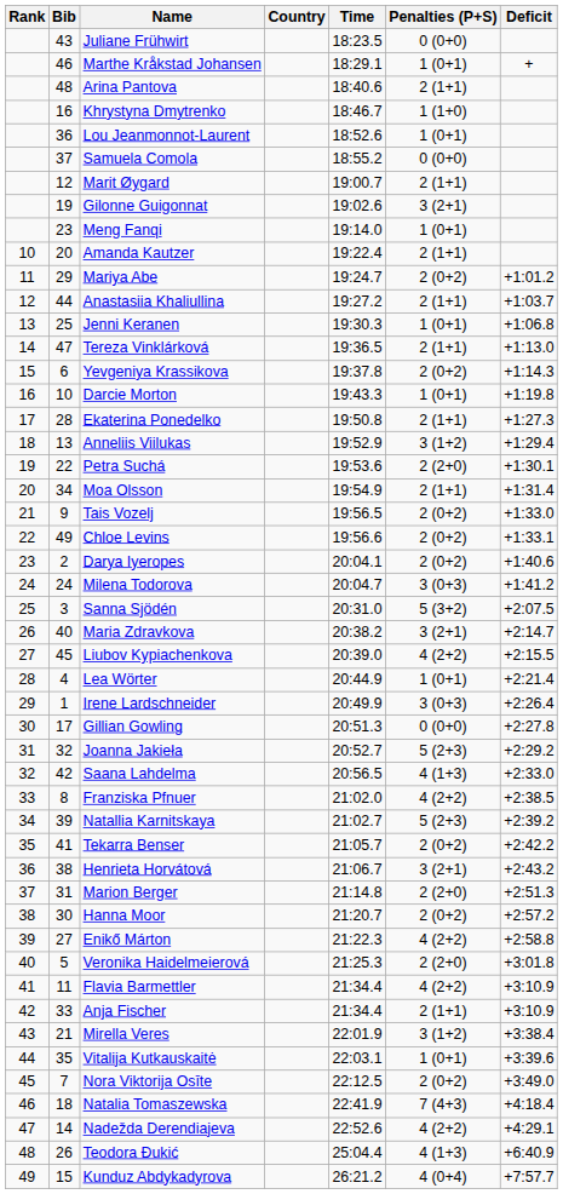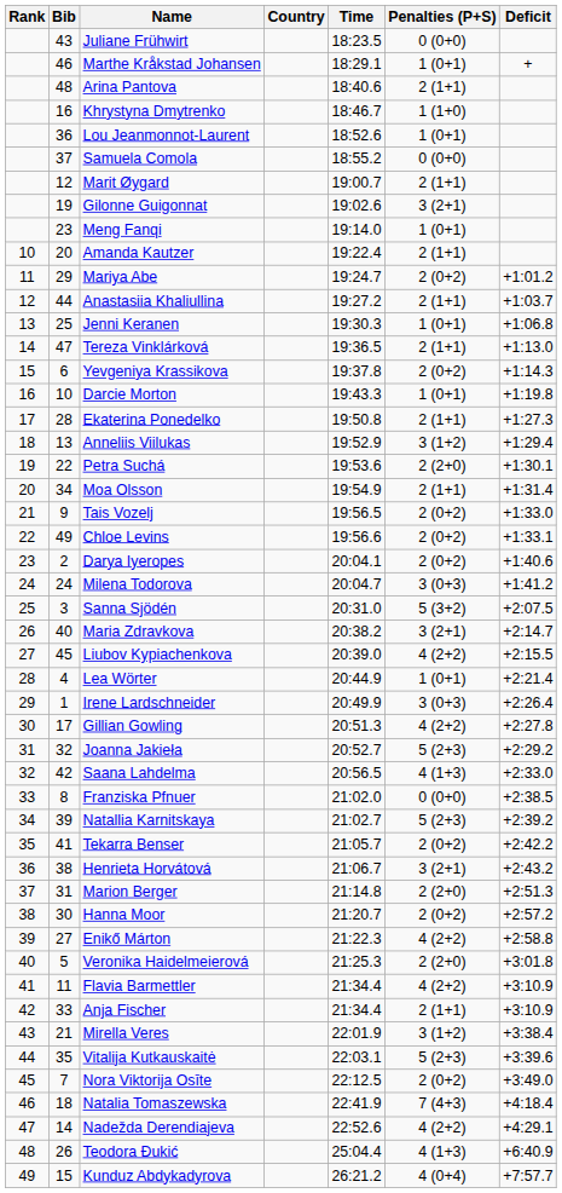 <table class="wikitable sortable" style="text-align:center">
 <tr>
 <th>Rank</th>
 <th>Bib</th>
 <th>Name</th>
 <th>Country</th>
 <th>Time</th>
 <th>Penalties (P+S)</th>
 <th>Deficit</th>
 </tr>
 <tr>
 <td></td>
 <td>43</td>
 <td align=left><a href='#'>Juliane Frühwirt</a></td>
 <td align=left></td>
 <td>18:23.5</td>
 <td>0 (0+0)</td>
 <td></td>
 </tr>
 <tr>
 <td></td>
 <td>46</td>
 <td align=left><a href='#'>Marthe Kråkstad Johansen</a></td>
 <td align=left></td>
 <td>18:29.1</td>
 <td>1 (0+1)</td>
 <td>+</td>
 </tr>
 <tr>
 <td></td>
 <td>48</td>
 <td align=left><a href='#'>Arina Pantova</a></td>
 <td align=left></td>
 <td>18:40.6</td>
 <td>2 (1+1)</td>
 <td></td>
 </tr>
 <tr>
 <td></td>
 <td>16</td>
 <td align=left><a href='#'>Khrystyna Dmytrenko</a></td>
 <td align=left></td>
 <td>18:46.7</td>
 <td>1 (1+0)</td>
 <td></td>
 </tr>
 <tr>
 <td></td>
 <td>36</td>
 <td align=left><a href='#'>Lou Jeanmonnot-Laurent</a></td>
 <td align=left></td>
 <td>18:52.6</td>
 <td>1 (0+1)</td>
 <td></td>
 </tr>
 <tr>
 <td></td>
 <td>37</td>
 <td align=left><a href='#'>Samuela Comola</a></td>
 <td align=left></td>
 <td>18:55.2</td>
 <td>0 (0+0)</td>
 <td></td>
 </tr>
 <tr>
 <td></td>
 <td>12</td>
 <td align=left><a href='#'>Marit Øygard</a></td>
 <td align=left></td>
 <td>19:00.7</td>
 <td>2 (1+1)</td>
 <td></td>
 </tr>
 <tr>
 <td></td>
 <td>19</td>
 <td align=left><a href='#'>Gilonne Guigonnat</a></td>
 <td align=left></td>
 <td>19:02.6</td>
 <td>3 (2+1)</td>
 <td></td>
 </tr>
 <tr>
 <td></td>
 <td>23</td>
 <td align=left><a href='#'>Meng Fanqi</a></td>
 <td align=left></td>
 <td>19:14.0</td>
 <td>1 (0+1)</td>
 <td></td>
 </tr>
 <tr>
 <td>10</td>
 <td>20</td>
 <td align=left><a href='#'>Amanda Kautzer</a></td>
 <td align=left></td>
 <td>19:22.4</td>
 <td>2 (1+1)</td>
 <td></td>
 </tr>
 <tr>
 <td>11</td>
 <td>29</td>
 <td align=left><a href='#'>Mariya Abe</a></td>
 <td align=left></td>
 <td>19:24.7</td>
 <td>2 (0+2)</td>
 <td>+1:01.2</td>
 </tr>
 <tr>
 <td>12</td>
 <td>44</td>
 <td align=left><a href='#'>Anastasiia Khaliullina</a></td>
 <td align=left></td>
 <td>19:27.2</td>
 <td>2 (1+1)</td>
 <td>+1:03.7</td>
 </tr>
 <tr>
 <td>13</td>
 <td>25</td>
 <td align=left><a href='#'>Jenni Keranen</a></td>
 <td align=left></td>
 <td>19:30.3</td>
 <td>1 (0+1)</td>
 <td>+1:06.8</td>
 </tr>
 <tr>
 <td>14</td>
 <td>47</td>
 <td align=left><a href='#'>Tereza Vinklárková</a></td>
 <td align=left></td>
 <td>19:36.5</td>
 <td>2 (1+1)</td>
 <td>+1:13.0</td>
 </tr>
 <tr>
 <td>15</td>
 <td>6</td>
 <td align=left><a href='#'>Yevgeniya Krassikova</a></td>
 <td align=left></td>
 <td>19:37.8</td>
 <td>2 (0+2)</td>
 <td>+1:14.3</td>
 </tr>
 <tr>
 <td>16</td>
 <td>10</td>
 <td align=left><a href='#'>Darcie Morton</a></td>
 <td align=left></td>
 <td>19:43.3</td>
 <td>1 (0+1)</td>
 <td>+1:19.8</td>
 </tr>
 <tr>
 <td>17</td>
 <td>28</td>
 <td align=left><a href='#'>Ekaterina Ponedelko</a></td>
 <td align=left></td>
 <td>19:50.8</td>
 <td>2 (1+1)</td>
 <td>+1:27.3</td>
 </tr>
 <tr>
 <td>18</td>
 <td>13</td>
 <td align=left><a href='#'>Anneliis Viilukas</a></td>
 <td align=left></td>
 <td>19:52.9</td>
 <td>3 (1+2)</td>
 <td>+1:29.4</td>
 </tr>
 <tr>
 <td>19</td>
 <td>22</td>
 <td align=left><a href='#'>Petra Suchá</a></td>
 <td align=left></td>
 <td>19:53.6</td>
 <td>2 (2+0)</td>
 <td>+1:30.1</td>
 </tr>
 <tr>
 <td>20</td>
 <td>34</td>
 <td align=left><a href='#'>Moa Olsson</a></td>
 <td align=left></td>
 <td>19:54.9</td>
 <td>2 (1+1)</td>
 <td>+1:31.4</td>
 </tr>
 <tr>
 <td>21</td>
 <td>9</td>
 <td align=left><a href='#'>Tais Vozelj</a></td>
 <td align=left></td>
 <td>19:56.5</td>
 <td>2 (0+2)</td>
 <td>+1:33.0</td>
 </tr>
 <tr>
 <td>22</td>
 <td>49</td>
 <td align=left><a href='#'>Chloe Levins</a></td>
 <td align=left></td>
 <td>19:56.6</td>
 <td>2 (0+2)</td>
 <td>+1:33.1</td>
 </tr>
 <tr>
 <td>23</td>
 <td>2</td>
 <td align=left><a href='#'>Darya Iyeropes</a></td>
 <td align=left></td>
 <td>20:04.1</td>
 <td>2 (0+2)</td>
 <td>+1:40.6</td>
 </tr>
 <tr>
 <td>24</td>
 <td>24</td>
 <td align=left><a href='#'>Milena Todorova</a></td>
 <td align=left></td>
 <td>20:04.7</td>
 <td>3 (0+3)</td>
 <td>+1:41.2</td>
 </tr>
 <tr>
 <td>25</td>
 <td>3</td>
 <td align=left><a href='#'>Sanna Sjödén</a></td>
 <td align=left></td>
 <td>20:31.0</td>
 <td>5 (3+2)</td>
 <td>+2:07.5</td>
 </tr>
 <tr>
 <td>26</td>
 <td>40</td>
 <td align=left><a href='#'>Maria Zdravkova</a></td>
 <td align=left></td>
 <td>20:38.2</td>
 <td>3 (2+1)</td>
 <td>+2:14.7</td>
 </tr>
 <tr>
 <td>27</td>
 <td>45</td>
 <td align=left><a href='#'>Liubov Kypiachenkova</a></td>
 <td align=left></td>
 <td>20:39.0</td>
 <td>4 (2+2)</td>
 <td>+2:15.5</td>
 </tr>
 <tr>
 <td>28</td>
 <td>4</td>
 <td align=left><a href='#'>Lea Wörter</a></td>
 <td align=left></td>
 <td>20:44.9</td>
 <td>1 (0+1)</td>
 <td>+2:21.4</td>
 </tr>
 <tr>
 <td>29</td>
 <td>1</td>
 <td align=left><a href='#'>Irene Lardschneider</a></td>
 <td align=left></td>
 <td>20:49.9</td>
 <td>3 (0+3)</td>
 <td>+2:26.4</td>
 </tr>
 <tr>
 <td>30</td>
 <td>17</td>
 <td align=left><a href='#'>Gillian Gowling</a></td>
 <td align=left></td>
 <td>20:51.3</td>
-<td>0 (0+0)</td>
+<td>4 (2+2)</td>
 <td>+2:27.8</td>
 </tr>
 <tr>
 <td>31</td>
 <td>32</td>
 <td align=left><a href='#'>Joanna Jakieła</a></td>
 <td align=left></td>
 <td>20:52.7</td>
 <td>5 (2+3)</td>
 <td>+2:29.2</td>
 </tr>
 <tr>
 <td>32</td>
 <td>42</td>
 <td align=left><a href='#'>Saana Lahdelma</a></td>
 <td align=left></td>
 <td>20:56.5</td>
 <td>4 (1+3)</td>
 <td>+2:33.0</td>
 </tr>
 <tr>
 <td>33</td>
 <td>8</td>
 <td align=left><a href='#'>Franziska Pfnuer</a></td>
 <td align=left></td>
 <td>21:02.0</td>
-<td>4 (2+2)</td>
+<td>0 (0+0)</td>
 <td>+2:38.5</td>
 </tr>
 <tr>
 <td>34</td>
 <td>39</td>
 <td align=left><a href='#'>Natallia Karnitskaya</a></td>
 <td align=left></td>
 <td>21:02.7</td>
 <td>5 (2+3)</td>
 <td>+2:39.2</td>
 </tr>
 <tr>
 <td>35</td>
 <td>41</td>
 <td align=left><a href='#'>Tekarra Benser</a></td>
 <td align=left></td>
 <td>21:05.7</td>
 <td>2 (0+2)</td>
 <td>+2:42.2</td>
 </tr>
 <tr>
 <td>36</td>
 <td>38</td>
 <td align=left><a href='#'>Henrieta Horvátová</a></td>
 <td align=left></td>
 <td>21:06.7</td>
 <td>3 (2+1)</td>
 <td>+2:43.2</td>
 </tr>
 <tr>
 <td>37</td>
 <td>31</td>
 <td align=left><a href='#'>Marion Berger</a></td>
 <td align=left></td>
 <td>21:14.8</td>
 <td>2 (2+0)</td>
 <td>+2:51.3</td>
 </tr>
 <tr>
 <td>38</td>
 <td>30</td>
 <td align=left><a href='#'>Hanna Moor</a></td>
 <td align=left></td>
 <td>21:20.7</td>
 <td>2 (0+2)</td>
 <td>+2:57.2</td>
 </tr>
 <tr>
 <td>39</td>
 <td>27</td>
 <td align=left><a href='#'>Enikő Márton</a></td>
 <td align=left></td>
 <td>21:22.3</td>
 <td>4 (2+2)</td>
 <td>+2:58.8</td>
 </tr>
 <tr>
 <td>40</td>
 <td>5</td>
 <td align=left><a href='#'>Veronika Haidelmeierová</a></td>
 <td align=left></td>
 <td>21:25.3</td>
 <td>2 (2+0)</td>
 <td>+3:01.8</td>
 </tr>
 <tr>
 <td>41</td>
 <td>11</td>
 <td align=left><a href='#'>Flavia Barmettler</a></td>
 <td align=left></td>
 <td>21:34.4</td>
 <td>4 (2+2)</td>
 <td>+3:10.9</td>
 </tr>
 <tr>
 <td>42</td>
 <td>33</td>
 <td align=left><a href='#'>Anja Fischer</a></td>
 <td align=left></td>
 <td>21:34.4</td>
 <td>2 (1+1)</td>
 <td>+3:10.9</td>
 </tr>
 <tr>
 <td>43</td>
 <td>21</td>
 <td align=left><a href='#'>Mirella Veres</a></td>
 <td align=left></td>
 <td>22:01.9</td>
 <td>3 (1+2)</td>
 <td>+3:38.4</td>
 </tr>
 <tr>
 <td>44</td>
 <td>35</td>
 <td align=left><a href='#'>Vitalija Kutkauskaitė</a></td>
 <td align=left></td>
 <td>22:03.1</td>
-<td>1 (0+1)</td>
+<td>5 (2+3)</td>
 <td>+3:39.6</td>
 </tr>
 <tr>
 <td>45</td>
 <td>7</td>
 <td align=left><a href='#'>Nora Viktorija Osīte</a></td>
 <td align=left></td>
 <td>22:12.5</td>
 <td>2 (0+2)</td>
 <td>+3:49.0</td>
 </tr>
 <tr>
 <td>46</td>
 <td>18</td>
 <td align=left><a href='#'>Natalia Tomaszewska</a></td>
 <td align=left></td>
 <td>22:41.9</td>
 <td>7 (4+3)</td>
 <td>+4:18.4</td>
 </tr>
 <tr>
 <td>47</td>
 <td>14</td>
 <td align=left><a href='#'>Nadežda Derendiajeva</a></td>
 <td align=left></td>
 <td>22:52.6</td>
 <td>4 (2+2)</td>
 <td>+4:29.1</td>
 </tr>
 <tr>
 <td>48</td>
 <td>26</td>
 <td align=left><a href='#'>Teodora Đukić</a></td>
 <td align=left></td>
 <td>25:04.4</td>
 <td>4 (1+3)</td>
 <td>+6:40.9</td>
 </tr>
 <tr>
 <td>49</td>
 <td>15</td>
 <td align=left><a href='#'>Kunduz Abdykadyrova</a></td>
 <td align=left></td>
 <td>26:21.2</td>
 <td>4 (0+4)</td>
 <td>+7:57.7</td>
 </tr>
 </table>
